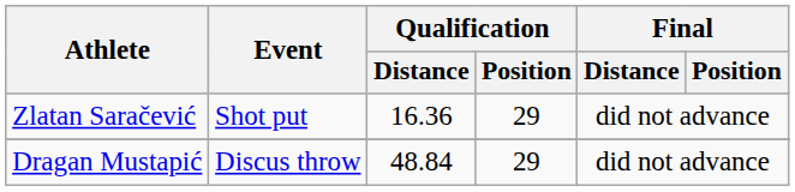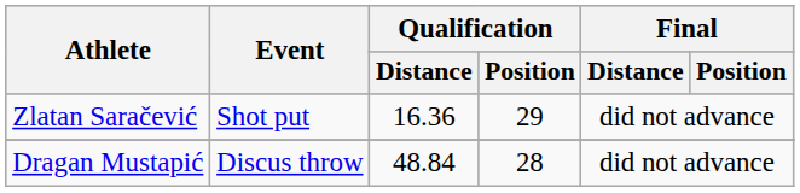 <table class=wikitable style="font-size:90%">
 <tr>
 <th rowspan="2">Athlete</th>
 <th rowspan="2">Event</th>
 <th colspan="2">Qualification</th>
 <th colspan="2">Final</th>
 </tr>
 <tr style="font-size:95%">
 <th>Distance</th>
 <th>Position</th>
 <th>Distance</th>
 <th>Position</th>
 </tr>
 <tr align=center>
 <td align=left><a href='#'>Zlatan Saračević</a></td>
 <td align=left><a href='#'>Shot put</a></td>
 <td>16.36</td>
 <td>29</td>
 <td colspan=2>did not advance</td>
 </tr>
 <tr>
 </tr>
 <tr align=center>
 <td align=left><a href='#'>Dragan Mustapić</a></td>
 <td align=left><a href='#'>Discus throw</a></td>
 <td>48.84</td>
-<td>29</td>
+<td>28</td>
 <td colspan=2>did not advance</td>
 </tr>
 </table>
